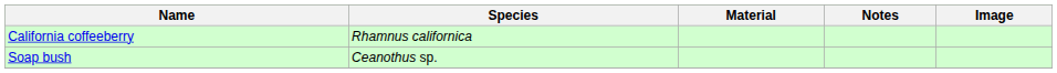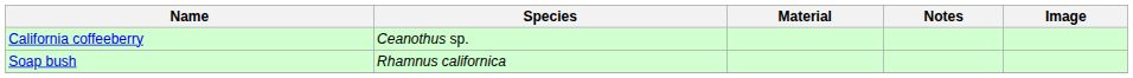 <table class="wikitable" align="center" width="100%" style="background:#D1FFCF;">
 <tr>
 <th>Name</th>
 <th>Species</th>
 <th>Material</th>
 <th>Notes</th>
 <th>Image</th>
 </tr>
 <tr>
 <td><a href='#'>California coffeeberry</a></td>
-<td><em>Rhamnus californica</em></td>
+<td><em>Ceanothus</em> sp.</td>
 <td></td>
 <td></td>
 <td></td>
 </tr>
 <tr>
 <td><a href='#'>Soap bush</a></td>
-<td><em>Ceanothus</em> sp.</td>
+<td><em>Rhamnus californica</em></td>
 <td></td>
 <td></td>
 <td></td>
 </tr>
 <tr>
 </tr>
 </table>
